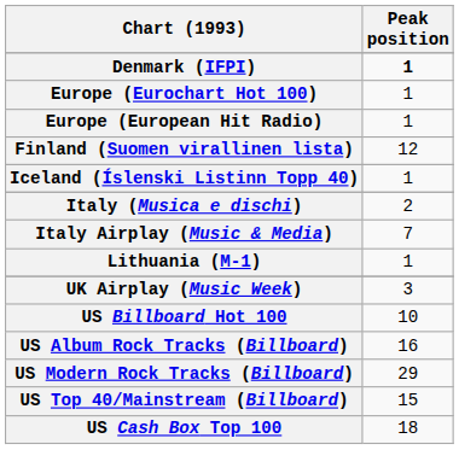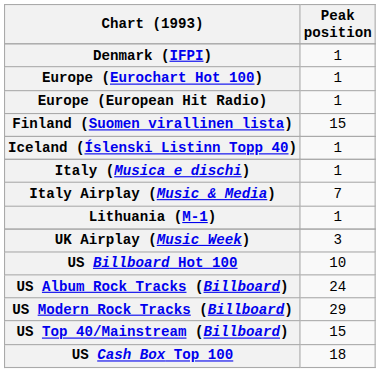 <table class="wikitable sortable plainrowheaders" style="text-align:center">
 <tr>
 <th>Chart (1993)</th>
 <th>Peak<br>position</th>
 </tr>
 <tr>
 </tr>
 <tr>
 </tr>
 <tr>
 </tr>
 <tr>
 </tr>
 <tr>
 <th scope="row">Denmark (<a href='#'>IFPI</a>)</th>
-<td><strong>1</strong></td>
+<td>1</td>
 </tr>
 <tr>
 <th scope="row">Europe (<a href='#'>Eurochart Hot 100</a>)</th>
 <td>1</td>
 </tr>
 <tr>
 <th scope="row">Europe (European Hit Radio)</th>
 <td>1</td>
 </tr>
 <tr>
 <th scope="row">Finland (<a href='#'>Suomen virallinen lista</a>)</th>
-<td>12</td>
+<td>15</td>
 </tr>
 <tr>
 </tr>
 <tr>
 </tr>
 <tr>
 <th scope="row">Iceland (<a href='#'>Íslenski Listinn Topp 40</a>)</th>
 <td>1</td>
 </tr>
 <tr>
 </tr>
 <tr>
 <th scope="row">Italy (<em><a href='#'>Musica e dischi</a></em>)</th>
-<td>2</td>
+<td>1</td>
 </tr>
 <tr>
 <th scope="row">Italy Airplay (<em><a href='#'>Music & Media</a></em>)</th>
 <td>7</td>
 </tr>
 <tr>
 <th scope="row">Lithuania (<a href='#'>M-1</a>)</th>
 <td>1</td>
 </tr>
 <tr>
 </tr>
 <tr>
 </tr>
 <tr>
 </tr>
 <tr>
 </tr>
 <tr>
 </tr>
 <tr>
 </tr>
 <tr>
 </tr>
 <tr>
 <th scope="row">UK Airplay (<em><a href='#'>Music Week</a></em>)</th>
 <td>3</td>
 </tr>
 <tr>
 <th scope="row">US <a href='#'><em>Billboard</em> Hot 100</a></th>
 <td>10</td>
 </tr>
 <tr>
 <th scope="row">US <a href='#'>Album Rock Tracks</a> (<em><a href='#'>Billboard</a></em>)</th>
-<td>16</td>
+<td>24</td>
 </tr>
 <tr>
 <th scope="row">US <a href='#'>Modern Rock Tracks</a> (<em><a href='#'>Billboard</a></em>)</th>
 <td>29</td>
 </tr>
 <tr>
 <th scope="row">US <a href='#'>Top 40/Mainstream</a> (<em><a href='#'>Billboard</a></em>)</th>
 <td>15</td>
 </tr>
 <tr>
 <th scope="row">US <a href='#'><em>Cash Box</em> Top 100</a></th>
 <td>18</td>
 </tr>
 </table>
